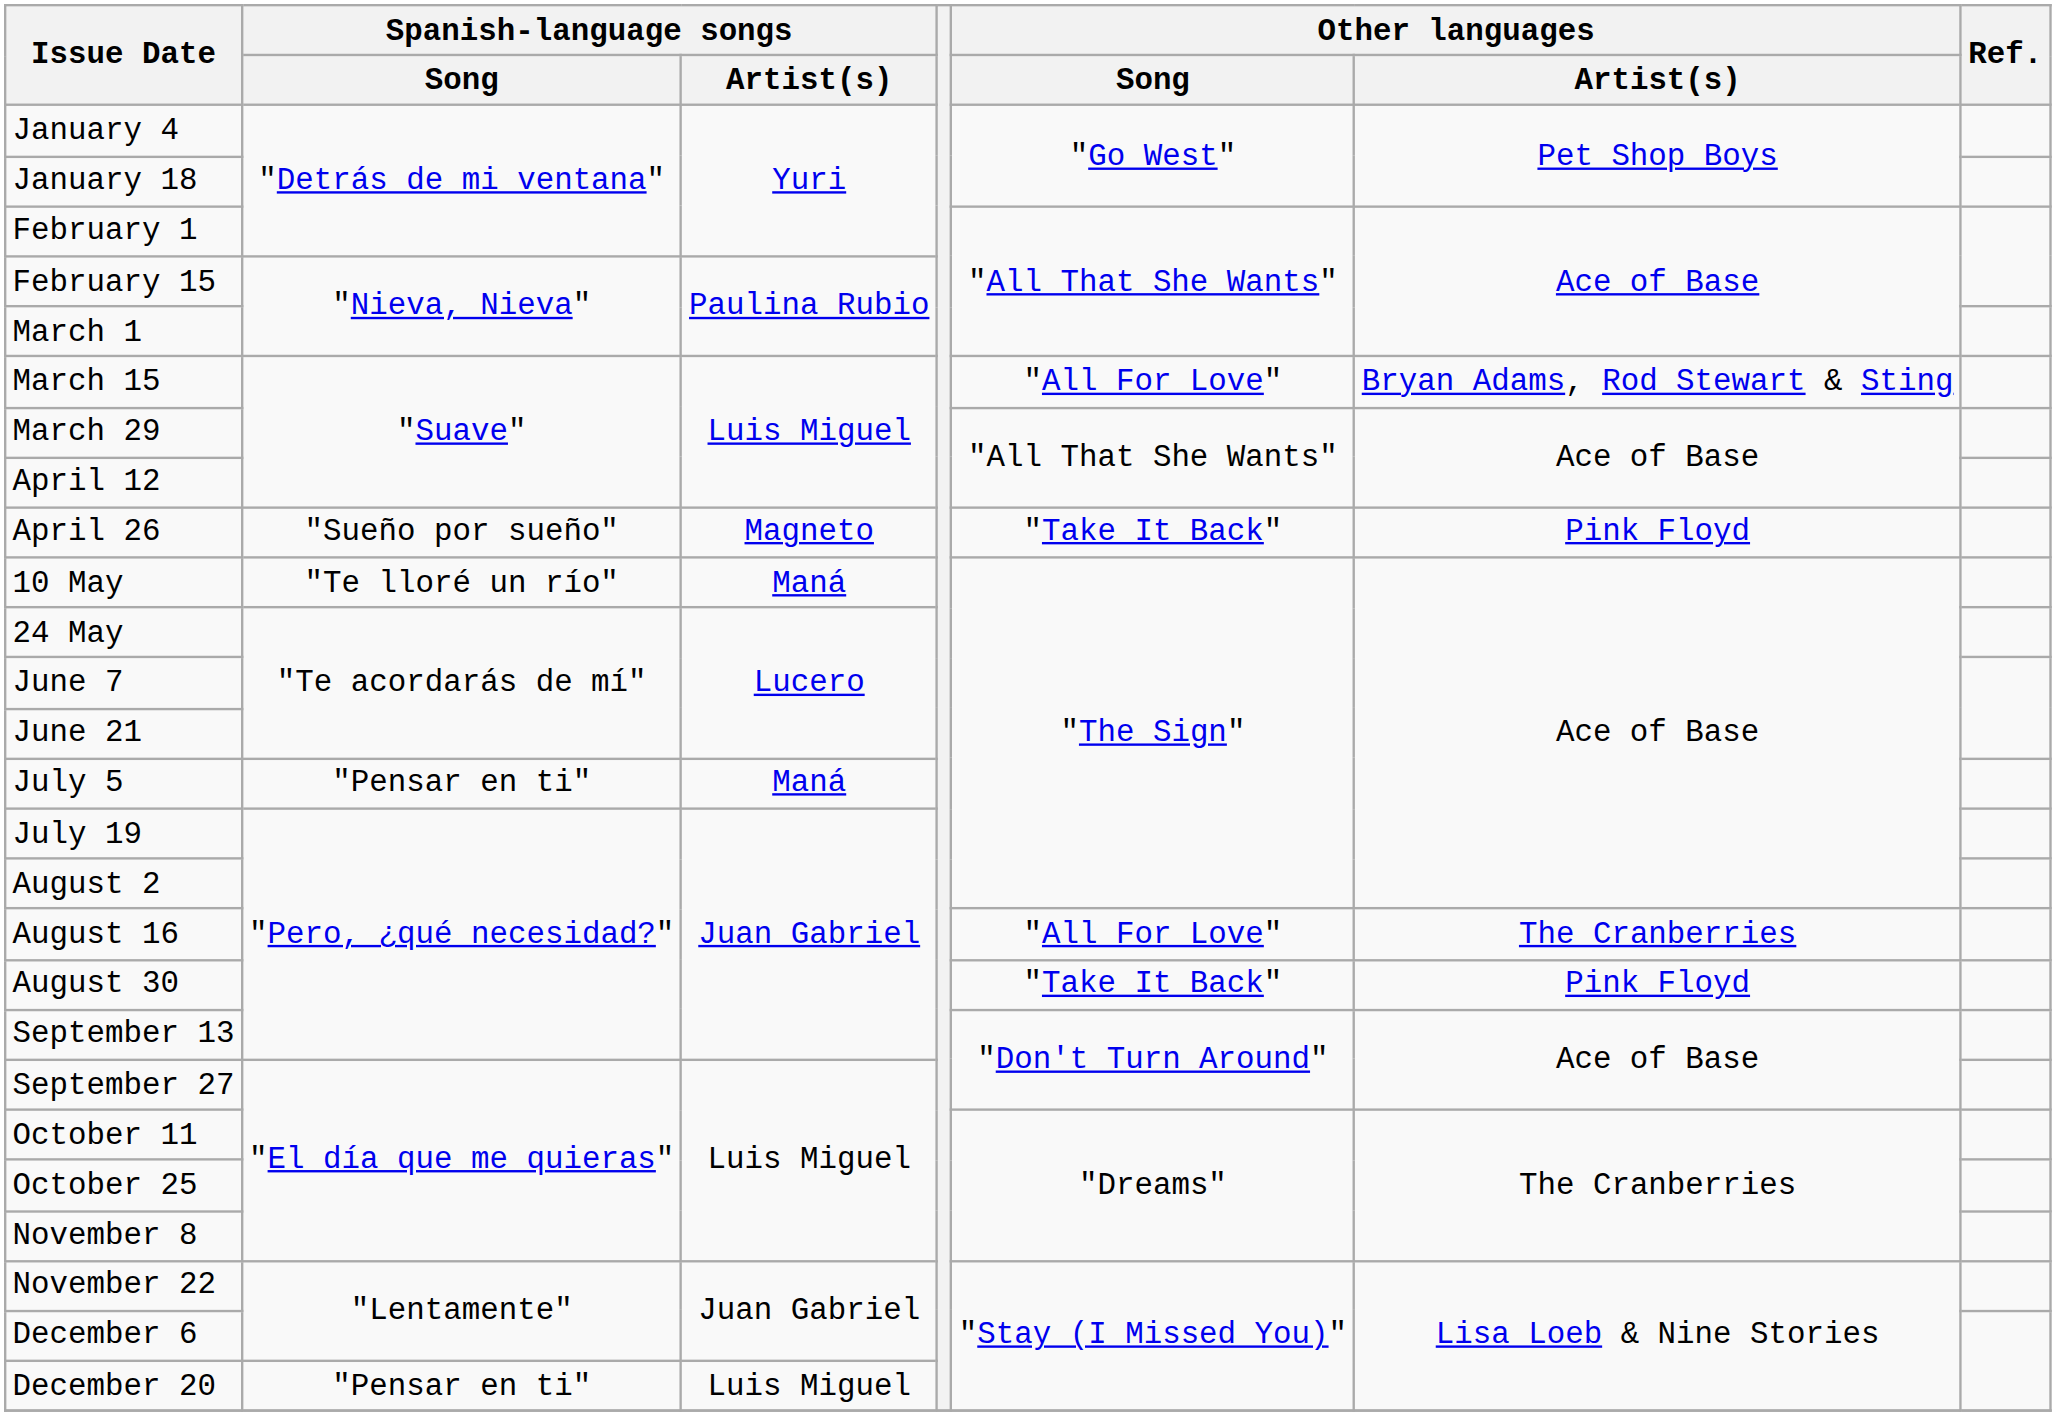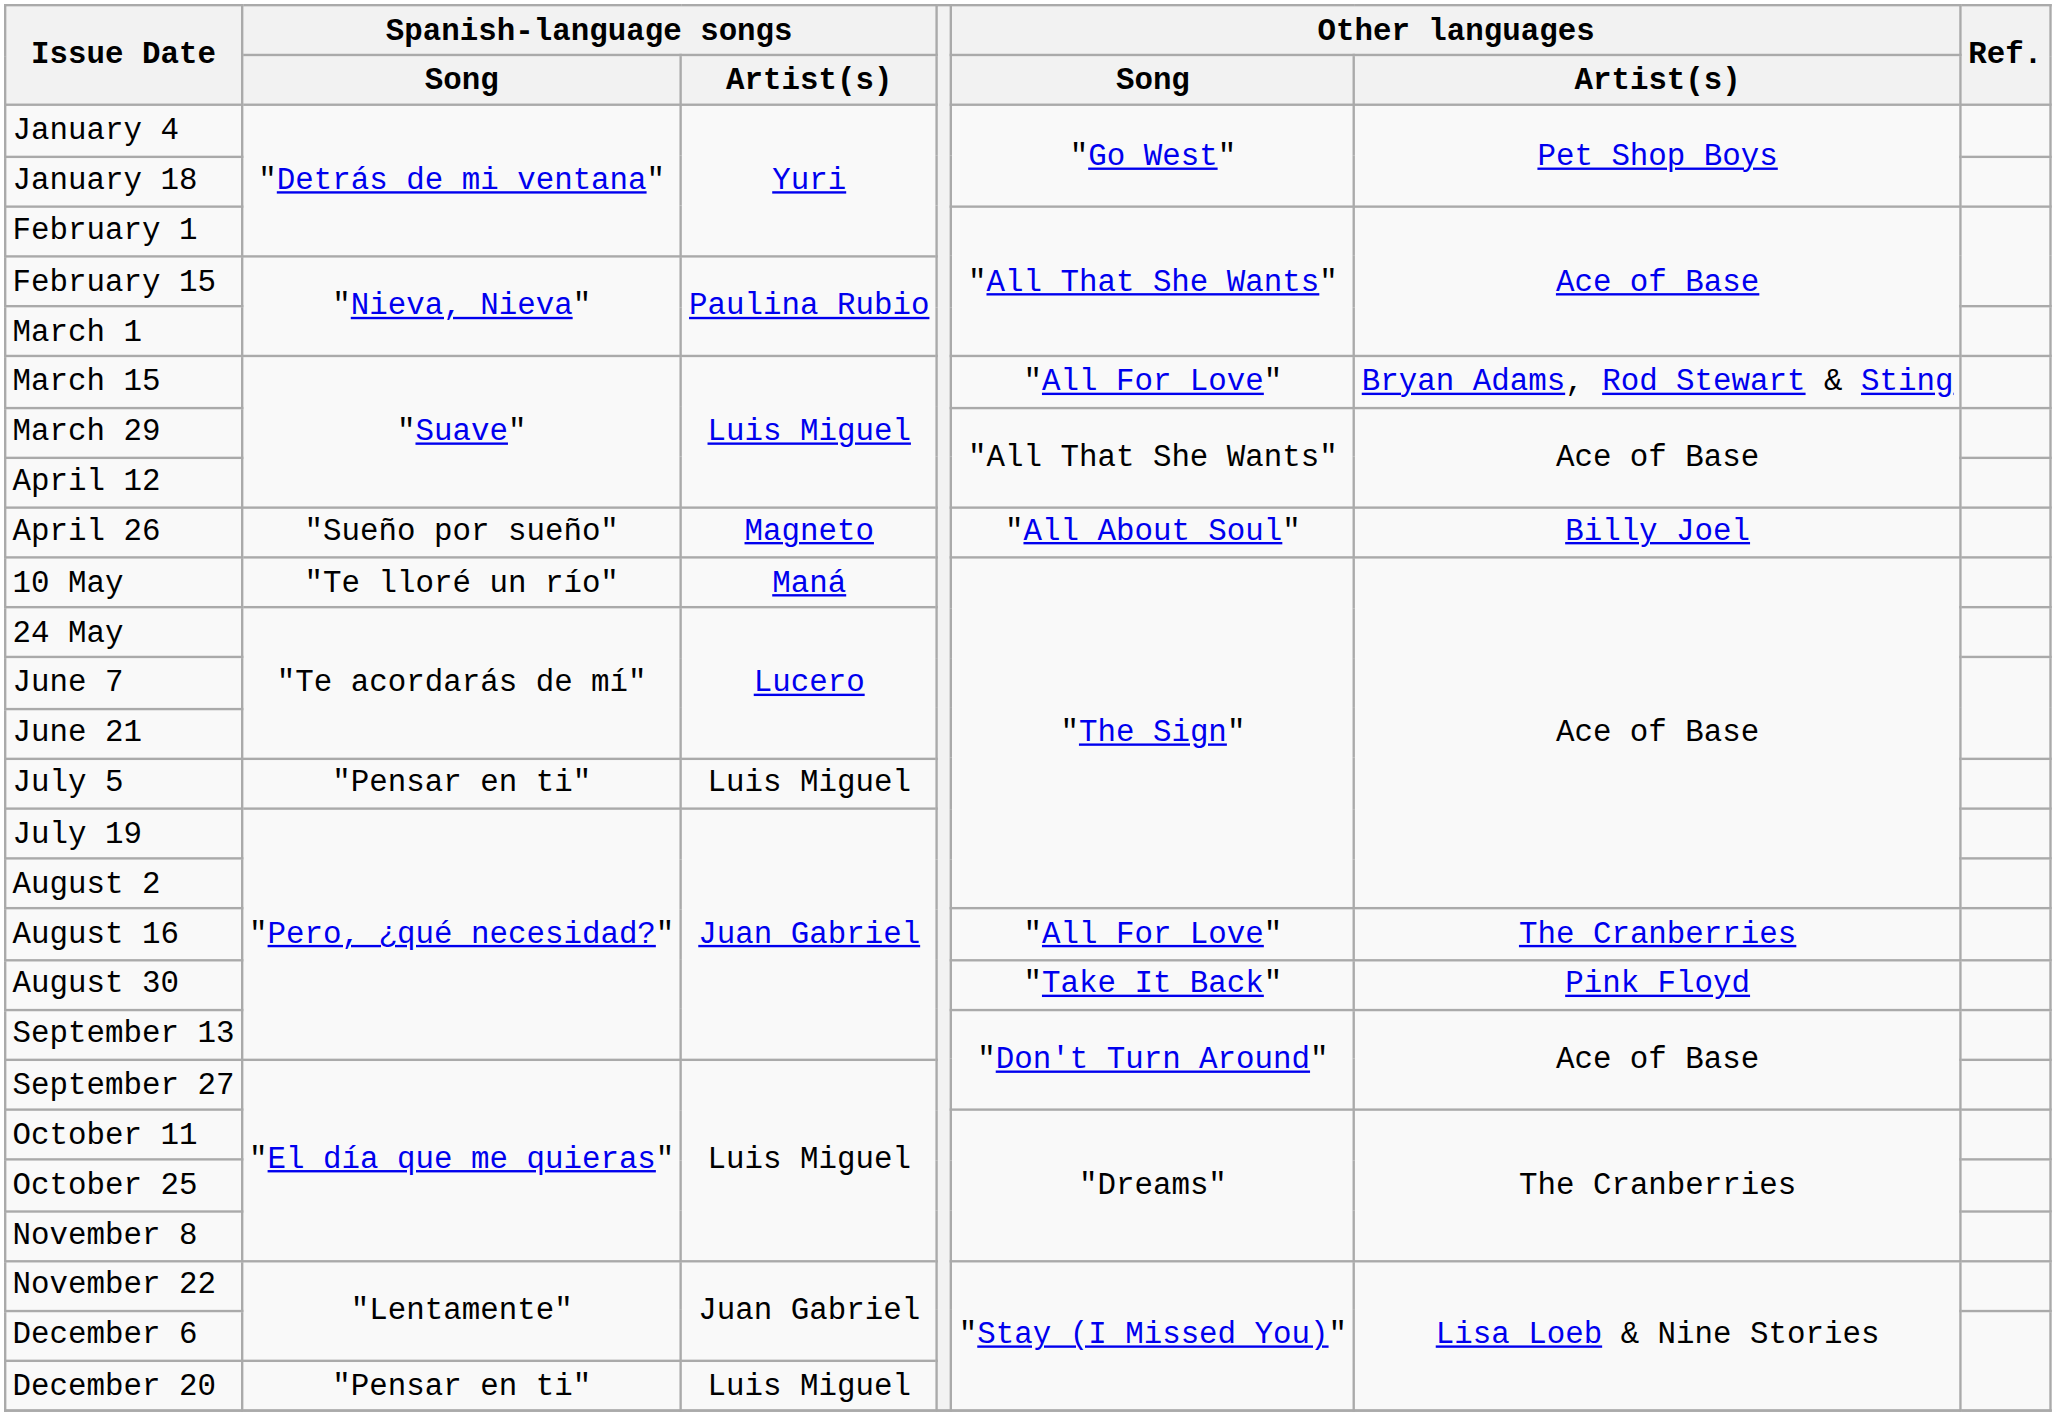 <table class="wikitable">
 <tr>
 <th style="text-align: center;" rowspan="2">Issue Date</th>
 <th style="text-align: center;" colspan="2">Spanish-language songs</th>
 <th style="text-align: center;" colspan="1" rowspan="28"></th>
 <th style="text-align: center;" colspan="2">Other languages</th>
 <th style="text-align: center;" rowspan="2">Ref.</th>
 </tr>
 <tr>
 <th>Song</th>
 <th>Artist(s)</th>
 <th>Song</th>
 <th>Artist(s)</th>
 </tr>
 <tr>
 <td>January 4</td>
 <td align="center" rowspan="3">"<a href='#'>Detrás de mi ventana</a>"</td>
 <td align="center" rowspan="3"><a href='#'>Yuri</a></td>
 <td align="center" rowspan="2">"<a href='#'>Go West</a>"</td>
 <td align="center" rowspan="2"><a href='#'>Pet Shop Boys</a></td>
 <td align="center"></td>
 </tr>
 <tr>
 <td>January 18</td>
 <td align="center"></td>
 </tr>
 <tr>
 <td>February 1</td>
 <td align="center" rowspan="3">"<a href='#'>All That She Wants</a>"</td>
 <td align="center" rowspan="3"><a href='#'>Ace of Base</a></td>
 <td align="center"  rowspan="2"></td>
 </tr>
 <tr>
 <td>February 15</td>
 <td align="center" rowspan="2">"<a href='#'>Nieva, Nieva</a>"</td>
 <td align="center" rowspan="2"><a href='#'>Paulina Rubio</a></td>
 </tr>
 <tr>
 <td>March 1</td>
 <td align="center"></td>
 </tr>
 <tr>
 <td>March 15</td>
 <td align="center" rowspan="3">"<a href='#'>Suave</a>"</td>
 <td align="center" rowspan="3"><a href='#'>Luis Miguel</a></td>
 <td align="center">"<a href='#'>All For Love</a>"</td>
 <td align="center"><a href='#'>Bryan Adams</a>, <a href='#'>Rod Stewart</a> & <a href='#'>Sting</a></td>
 <td align="center"></td>
 </tr>
 <tr>
 <td>March 29</td>
 <td align="center" rowspan="2">"All That She Wants"</td>
 <td align="center" rowspan="2">Ace of Base</td>
 <td align="center"></td>
 </tr>
 <tr>
 <td>April 12</td>
 <td align="center"></td>
 </tr>
 <tr>
 <td>April 26</td>
 <td align="center">"Sueño por sueño"</td>
 <td align="center"><a href='#'>Magneto</a></td>
-<td align="center">"<a href='#'>Take It Back</a>"</td>
-<td align="center"><a href='#'>Pink Floyd</a></td>
+<td align="center">"<a href='#'>All About Soul</a>"</td>
+<td align="center"><a href='#'>Billy Joel</a></td>
 <td align="center"></td>
 </tr>
 <tr>
 <td>10 May</td>
 <td align="center">"Te lloré un río"</td>
 <td align="center"><a href='#'>Maná</a></td>
 <td align="center" rowspan="7">"<a href='#'>The Sign</a>"</td>
 <td align="center" rowspan="7">Ace of Base</td>
 <td align="center"></td>
 </tr>
 <tr>
 <td>24 May</td>
 <td align="center" rowspan="3">"Te acordarás de mí"</td>
 <td align="center" rowspan="3"><a href='#'>Lucero</a></td>
 <td align="center"></td>
 </tr>
 <tr>
 <td>June 7</td>
 <td align="center" rowspan="2"></td>
 </tr>
 <tr>
 <td>June 21</td>
 </tr>
 <tr>
 <td>July 5</td>
 <td align="center">"Pensar en ti"</td>
-<td align="center"><a href='#'>Maná</a></td>
+<td align="center">Luis Miguel</td>
 <td align="center"></td>
 </tr>
 <tr>
 <td>July 19</td>
 <td align="center" rowspan="5">"<a href='#'>Pero, ¿qué necesidad?</a>"</td>
 <td align="center" rowspan="5"><a href='#'>Juan Gabriel</a></td>
 <td align="center"></td>
 </tr>
 <tr>
 <td>August 2</td>
 <td align="center"></td>
 </tr>
 <tr>
 <td>August 16</td>
 <td align="center">"<a href='#'>All For Love</a>"</td>
 <td align="center"><a href='#'>The Cranberries</a></td>
 <td align="center"></td>
 </tr>
 <tr>
 <td>August 30</td>
 <td align="center">"<a href='#'>Take It Back</a>"</td>
 <td align="center"><a href='#'>Pink Floyd</a></td>
 <td align="center"></td>
 </tr>
 <tr>
 <td>September 13</td>
 <td align="center" rowspan="2">"<a href='#'>Don't Turn Around</a>"</td>
 <td align="center" rowspan="2">Ace of Base</td>
 <td align="center"></td>
 </tr>
 <tr>
 <td>September 27</td>
 <td align="center" rowspan="4">"<a href='#'>El día que me quieras</a>"</td>
 <td align="center" rowspan="4">Luis Miguel</td>
 <td align="center"></td>
 </tr>
 <tr>
 <td>October 11</td>
 <td align="center" rowspan="3">"Dreams"</td>
 <td align="center" rowspan="3">The Cranberries</td>
 <td align="center"></td>
 </tr>
 <tr>
 <td>October 25</td>
 <td align="center"></td>
 </tr>
 <tr>
 <td>November 8</td>
 <td align="center"></td>
 </tr>
 <tr>
 <td>November 22</td>
 <td align="center" rowspan="2">"Lentamente"</td>
 <td align="center" rowspan="2">Juan Gabriel</td>
 <td align="center" rowspan="3">"<a href='#'>Stay (I Missed You)</a>"</td>
 <td align="center" rowspan="3"><a href='#'>Lisa Loeb</a> & Nine Stories</td>
 <td align="center"></td>
 </tr>
 <tr>
 <td>December 6</td>
 <td align="center" rowspan="2"></td>
 </tr>
 <tr>
 <td>December 20</td>
 <td align="center">"Pensar en ti"</td>
 <td align="center">Luis Miguel</td>
 </tr>
 <tr>
 </tr>
 </table>
